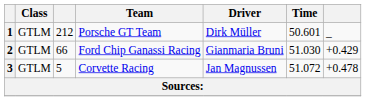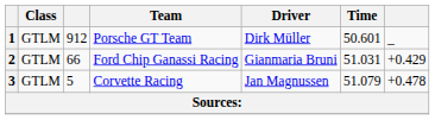 <table class="wikitable">
 <tr>
 <th scope="col"></th>
 <th scope="col">Class</th>
 <th scope="col"></th>
 <th scope="col">Team</th>
 <th scope="col">Driver</th>
 <th scope="col">Time</th>
 <th scope="col"></th>
 </tr>
 <tr>
 <th scope="row">1</th>
 <td>GTLM</td>
-<td>212</td>
+<td>912</td>
 <td><a href='#'>Porsche GT Team</a></td>
 <td><a href='#'>Dirk Müller</a></td>
 <td>50.601</td>
 <td>_</td>
 </tr>
 <tr>
 <th scope="row">2</th>
 <td>GTLM</td>
 <td>66</td>
 <td><a href='#'>Ford Chip Ganassi Racing</a></td>
 <td><a href='#'>Gianmaria Bruni</a></td>
-<td>51.030</td>
+<td>51.031</td>
 <td>+0.429</td>
 </tr>
 <tr>
 <th scope="row">3</th>
 <td>GTLM</td>
 <td>5</td>
 <td><a href='#'>Corvette Racing</a></td>
 <td><a href='#'>Jan Magnussen</a></td>
-<td>51.072</td>
+<td>51.079</td>
 <td>+0.478</td>
 </tr>
 <tr>
 <th colspan="7">Sources:</th>
 </tr>
 <tr>
 </tr>
 </table>
